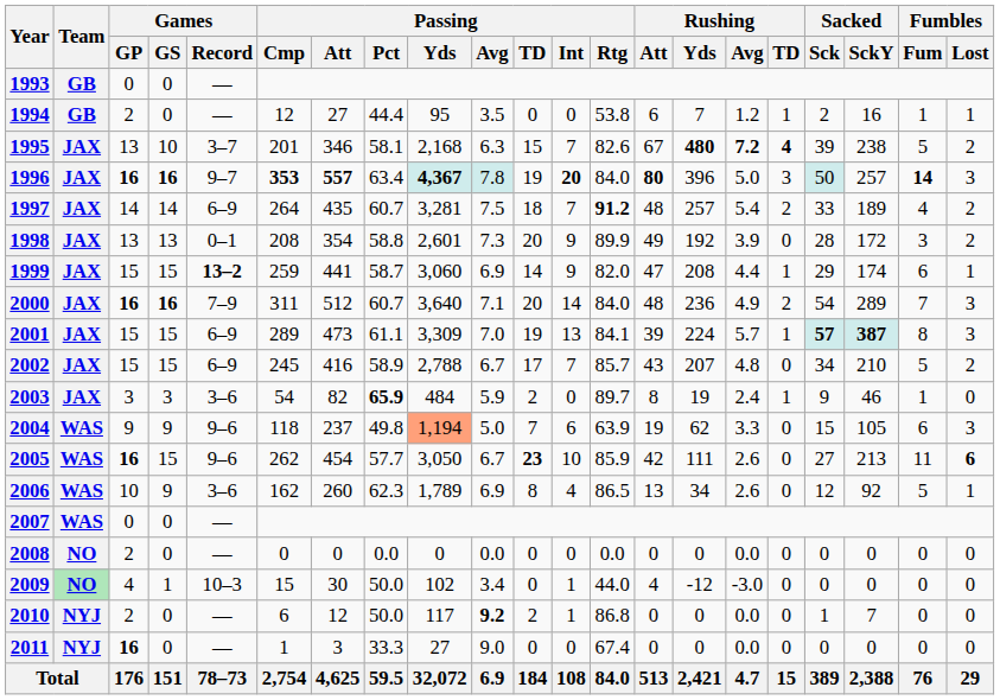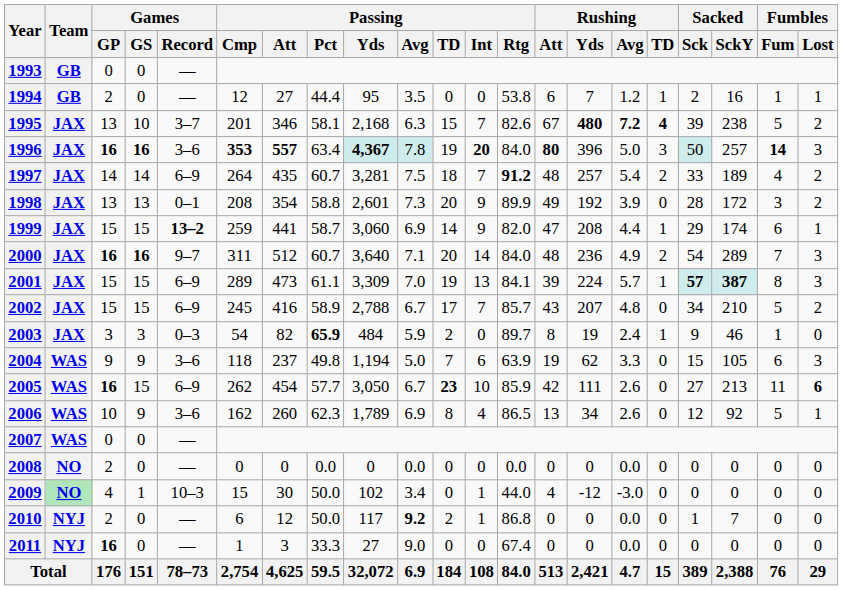 <table class="wikitable" style="text-align: center;">
 <tr>
 <th rowspan="2">Year</th>
 <th rowspan="2">Team</th>
 <th colspan="3">Games</th>
 <th colspan="8">Passing</th>
 <th colspan="4">Rushing</th>
 <th colspan="2">Sacked</th>
 <th colspan="2">Fumbles</th>
 </tr>
 <tr>
 <th>GP</th>
 <th>GS</th>
 <th>Record</th>
 <th>Cmp</th>
 <th>Att</th>
 <th>Pct</th>
 <th>Yds</th>
 <th>Avg</th>
 <th>TD</th>
 <th>Int</th>
 <th>Rtg</th>
 <th>Att</th>
 <th>Yds</th>
 <th>Avg</th>
 <th>TD</th>
 <th>Sck</th>
 <th>SckY</th>
 <th>Fum</th>
 <th>Lost</th>
 </tr>
 <tr>
 <th><a href='#'>1993</a></th>
 <th><a href='#'>GB</a></th>
 <td>0</td>
 <td>0</td>
 <td>—</td>
 <td colspan="16"></td>
 </tr>
 <tr>
 <th><a href='#'>1994</a></th>
 <th><a href='#'>GB</a></th>
 <td>2</td>
 <td>0</td>
 <td>—</td>
 <td>12</td>
 <td>27</td>
 <td>44.4</td>
 <td>95</td>
 <td>3.5</td>
 <td>0</td>
 <td>0</td>
 <td>53.8</td>
 <td>6</td>
 <td>7</td>
 <td>1.2</td>
 <td>1</td>
 <td>2</td>
 <td>16</td>
 <td>1</td>
 <td>1</td>
 </tr>
 <tr>
 <th><a href='#'>1995</a></th>
 <th><a href='#'>JAX</a></th>
 <td>13</td>
 <td>10</td>
 <td>3–7</td>
 <td>201</td>
 <td>346</td>
 <td>58.1</td>
 <td>2,168</td>
 <td>6.3</td>
 <td>15</td>
 <td>7</td>
 <td>82.6</td>
 <td>67</td>
 <td><strong>480</strong></td>
 <td><strong>7.2</strong></td>
 <td><strong>4</strong></td>
 <td>39</td>
 <td>238</td>
 <td>5</td>
 <td>2</td>
 </tr>
 <tr>
 <th><a href='#'>1996</a></th>
 <th><a href='#'>JAX</a></th>
 <td><strong>16</strong></td>
 <td><strong>16</strong></td>
-<td>9–7</td>
+<td>3–6</td>
 <td><strong>353</strong></td>
 <td><strong>557</strong></td>
 <td>63.4</td>
 <td style="background:#cfecec;"><strong>4,367</strong></td>
 <td style="background:#cfecec;">7.8</td>
 <td>19</td>
 <td><strong>20</strong></td>
 <td>84.0</td>
 <td><strong>80</strong></td>
 <td>396</td>
 <td>5.0</td>
 <td>3</td>
 <td style="background:#cfecec;">50</td>
 <td>257</td>
 <td><strong>14</strong></td>
 <td>3</td>
 </tr>
 <tr>
 <th><a href='#'>1997</a></th>
 <th><a href='#'>JAX</a></th>
 <td>14</td>
 <td>14</td>
 <td>6–9</td>
 <td>264</td>
 <td>435</td>
 <td>60.7</td>
 <td>3,281</td>
 <td>7.5</td>
 <td>18</td>
 <td>7</td>
 <td><strong>91.2</strong></td>
 <td>48</td>
 <td>257</td>
 <td>5.4</td>
 <td>2</td>
 <td>33</td>
 <td>189</td>
 <td>4</td>
 <td>2</td>
 </tr>
 <tr>
 <th><a href='#'>1998</a></th>
 <th><a href='#'>JAX</a></th>
 <td>13</td>
 <td>13</td>
 <td>0–1</td>
 <td>208</td>
 <td>354</td>
 <td>58.8</td>
 <td>2,601</td>
 <td>7.3</td>
 <td>20</td>
 <td>9</td>
 <td>89.9</td>
 <td>49</td>
 <td>192</td>
 <td>3.9</td>
 <td>0</td>
 <td>28</td>
 <td>172</td>
 <td>3</td>
 <td>2</td>
 </tr>
 <tr>
 <th><a href='#'>1999</a></th>
 <th><a href='#'>JAX</a></th>
 <td>15</td>
 <td>15</td>
 <td><strong>13–2</strong></td>
 <td>259</td>
 <td>441</td>
 <td>58.7</td>
 <td>3,060</td>
 <td>6.9</td>
 <td>14</td>
 <td>9</td>
 <td>82.0</td>
 <td>47</td>
 <td>208</td>
 <td>4.4</td>
 <td>1</td>
 <td>29</td>
 <td>174</td>
 <td>6</td>
 <td>1</td>
 </tr>
 <tr>
 <th><a href='#'>2000</a></th>
 <th><a href='#'>JAX</a></th>
 <td><strong>16</strong></td>
 <td><strong>16</strong></td>
-<td>7–9</td>
+<td>9–7</td>
 <td>311</td>
 <td>512</td>
 <td>60.7</td>
 <td>3,640</td>
 <td>7.1</td>
 <td>20</td>
 <td>14</td>
 <td>84.0</td>
 <td>48</td>
 <td>236</td>
 <td>4.9</td>
 <td>2</td>
 <td>54</td>
 <td>289</td>
 <td>7</td>
 <td>3</td>
 </tr>
 <tr>
 <th><a href='#'>2001</a></th>
 <th><a href='#'>JAX</a></th>
 <td>15</td>
 <td>15</td>
 <td>6–9</td>
 <td>289</td>
 <td>473</td>
 <td>61.1</td>
 <td>3,309</td>
 <td>7.0</td>
 <td>19</td>
 <td>13</td>
 <td>84.1</td>
 <td>39</td>
 <td>224</td>
 <td>5.7</td>
 <td>1</td>
 <td style="background:#cfecec;"><strong>57</strong></td>
 <td style="background:#cfecec;"><strong>387</strong></td>
 <td>8</td>
 <td>3</td>
 </tr>
 <tr>
 <th><a href='#'>2002</a></th>
 <th><a href='#'>JAX</a></th>
 <td>15</td>
 <td>15</td>
 <td>6–9</td>
 <td>245</td>
 <td>416</td>
 <td>58.9</td>
 <td>2,788</td>
 <td>6.7</td>
 <td>17</td>
 <td>7</td>
 <td>85.7</td>
 <td>43</td>
 <td>207</td>
 <td>4.8</td>
 <td>0</td>
 <td>34</td>
 <td>210</td>
 <td>5</td>
 <td>2</td>
 </tr>
 <tr>
 <th><a href='#'>2003</a></th>
 <th><a href='#'>JAX</a></th>
 <td>3</td>
 <td>3</td>
-<td>3–6</td>
+<td>0–3</td>
 <td>54</td>
 <td>82</td>
 <td><strong>65.9</strong></td>
 <td>484</td>
 <td>5.9</td>
 <td>2</td>
 <td>0</td>
 <td>89.7</td>
 <td>8</td>
 <td>19</td>
 <td>2.4</td>
 <td>1</td>
 <td>9</td>
 <td>46</td>
 <td>1</td>
 <td>0</td>
 </tr>
 <tr>
 <th><a href='#'>2004</a></th>
 <th><a href='#'>WAS</a></th>
 <td>9</td>
 <td>9</td>
-<td>9–6</td>
+<td>3–6</td>
 <td>118</td>
 <td>237</td>
 <td>49.8</td>
-<td style="background: lightsalmon;">1,194</td>
+<td>1,194</td>
 <td>5.0</td>
 <td>7</td>
 <td>6</td>
 <td>63.9</td>
 <td>19</td>
 <td>62</td>
 <td>3.3</td>
 <td>0</td>
 <td>15</td>
 <td>105</td>
 <td>6</td>
 <td>3</td>
 </tr>
 <tr>
 <th><a href='#'>2005</a></th>
 <th><a href='#'>WAS</a></th>
 <td><strong>16</strong></td>
 <td>15</td>
-<td>9–6</td>
+<td>6–9</td>
 <td>262</td>
 <td>454</td>
 <td>57.7</td>
 <td>3,050</td>
 <td>6.7</td>
 <td><strong>23</strong></td>
 <td>10</td>
 <td>85.9</td>
 <td>42</td>
 <td>111</td>
 <td>2.6</td>
 <td>0</td>
 <td>27</td>
 <td>213</td>
 <td>11</td>
 <td><strong>6</strong></td>
 </tr>
 <tr>
 <th><a href='#'>2006</a></th>
 <th><a href='#'>WAS</a></th>
 <td>10</td>
 <td>9</td>
 <td>3–6</td>
 <td>162</td>
 <td>260</td>
 <td>62.3</td>
 <td>1,789</td>
 <td>6.9</td>
 <td>8</td>
 <td>4</td>
 <td>86.5</td>
 <td>13</td>
 <td>34</td>
 <td>2.6</td>
 <td>0</td>
 <td>12</td>
 <td>92</td>
 <td>5</td>
 <td>1</td>
 </tr>
 <tr>
 <th><a href='#'>2007</a></th>
 <th><a href='#'>WAS</a></th>
 <td>0</td>
 <td>0</td>
 <td>—</td>
 <td colspan="16"></td>
 </tr>
 <tr>
 <th><a href='#'>2008</a></th>
 <th><a href='#'>NO</a></th>
 <td>2</td>
 <td>0</td>
 <td>—</td>
 <td>0</td>
 <td>0</td>
 <td>0.0</td>
 <td>0</td>
 <td>0.0</td>
 <td>0</td>
 <td>0</td>
 <td>0.0</td>
 <td>0</td>
 <td>0</td>
 <td>0.0</td>
 <td>0</td>
 <td>0</td>
 <td>0</td>
 <td>0</td>
 <td>0</td>
 </tr>
 <tr>
 <th><a href='#'>2009</a></th>
 <th style="background:#afe6ba;"><a href='#'>NO</a></th>
 <td>4</td>
 <td>1</td>
 <td>10–3</td>
 <td>15</td>
 <td>30</td>
 <td>50.0</td>
 <td>102</td>
 <td>3.4</td>
 <td>0</td>
 <td>1</td>
 <td>44.0</td>
 <td>4</td>
 <td>-12</td>
 <td>-3.0</td>
 <td>0</td>
 <td>0</td>
 <td>0</td>
 <td>0</td>
 <td>0</td>
 </tr>
 <tr>
 <th><a href='#'>2010</a></th>
 <th><a href='#'>NYJ</a></th>
 <td>2</td>
 <td>0</td>
 <td>—</td>
 <td>6</td>
 <td>12</td>
 <td>50.0</td>
 <td>117</td>
 <td><strong>9.2</strong></td>
 <td>2</td>
 <td>1</td>
 <td>86.8</td>
 <td>0</td>
 <td>0</td>
 <td>0.0</td>
 <td>0</td>
 <td>1</td>
 <td>7</td>
 <td>0</td>
 <td>0</td>
 </tr>
 <tr>
 <th><a href='#'>2011</a></th>
 <th><a href='#'>NYJ</a></th>
 <td><strong>16</strong></td>
 <td>0</td>
 <td>—</td>
 <td>1</td>
 <td>3</td>
 <td>33.3</td>
 <td>27</td>
 <td>9.0</td>
 <td>0</td>
 <td>0</td>
 <td>67.4</td>
 <td>0</td>
 <td>0</td>
 <td>0.0</td>
 <td>0</td>
 <td>0</td>
 <td>0</td>
 <td>0</td>
 <td>0</td>
 </tr>
 <tr>
 <th colspan="2">Total</th>
 <th>176</th>
 <th>151</th>
 <th>78–73</th>
 <th>2,754</th>
 <th>4,625</th>
 <th>59.5</th>
 <th>32,072</th>
 <th>6.9</th>
 <th>184</th>
 <th>108</th>
 <th>84.0</th>
 <th>513</th>
 <th>2,421</th>
 <th>4.7</th>
 <th>15</th>
 <th>389</th>
 <th>2,388</th>
 <th>76</th>
 <th>29</th>
 </tr>
 </table>
